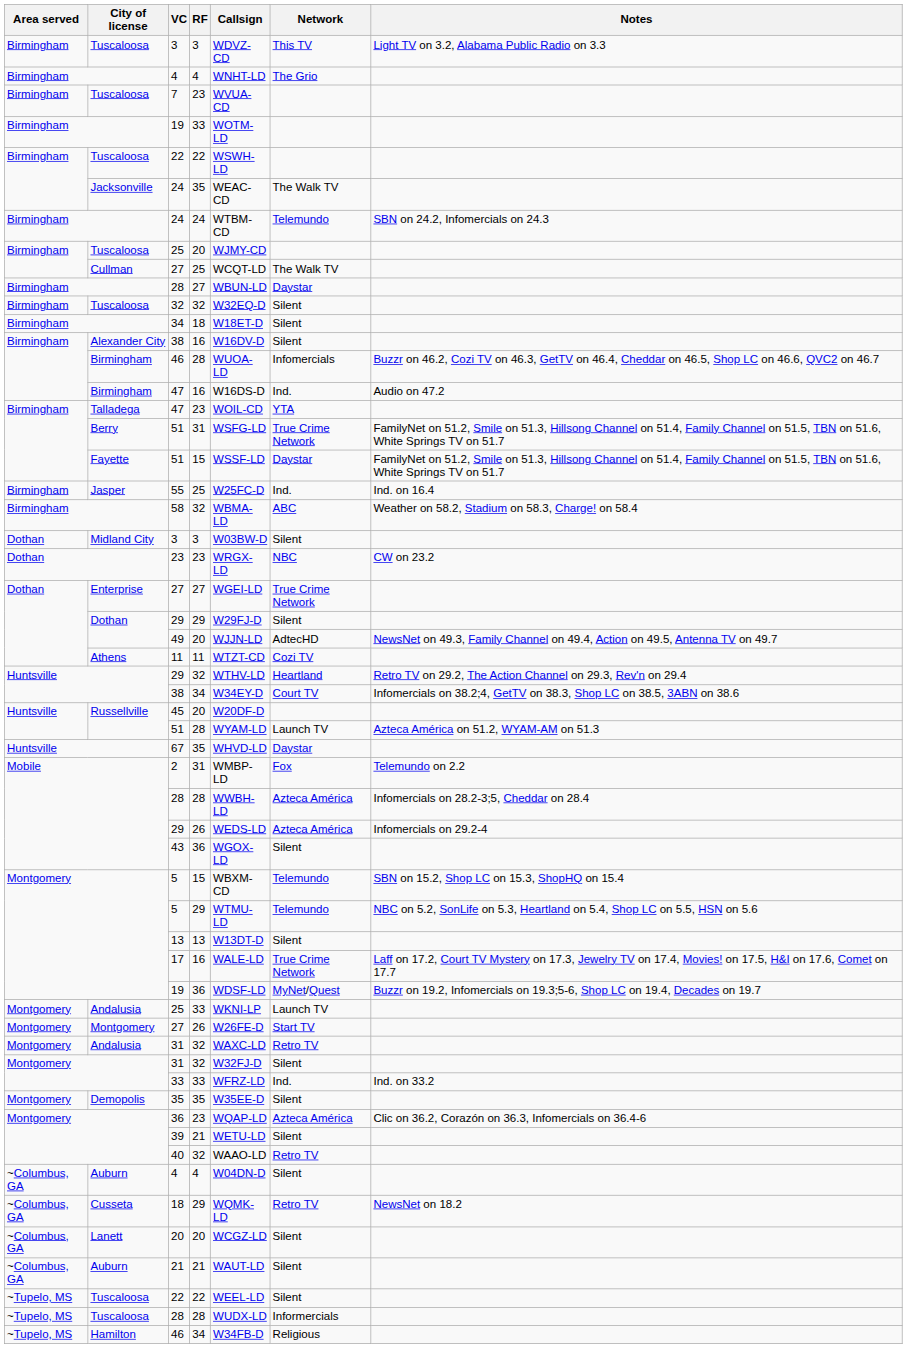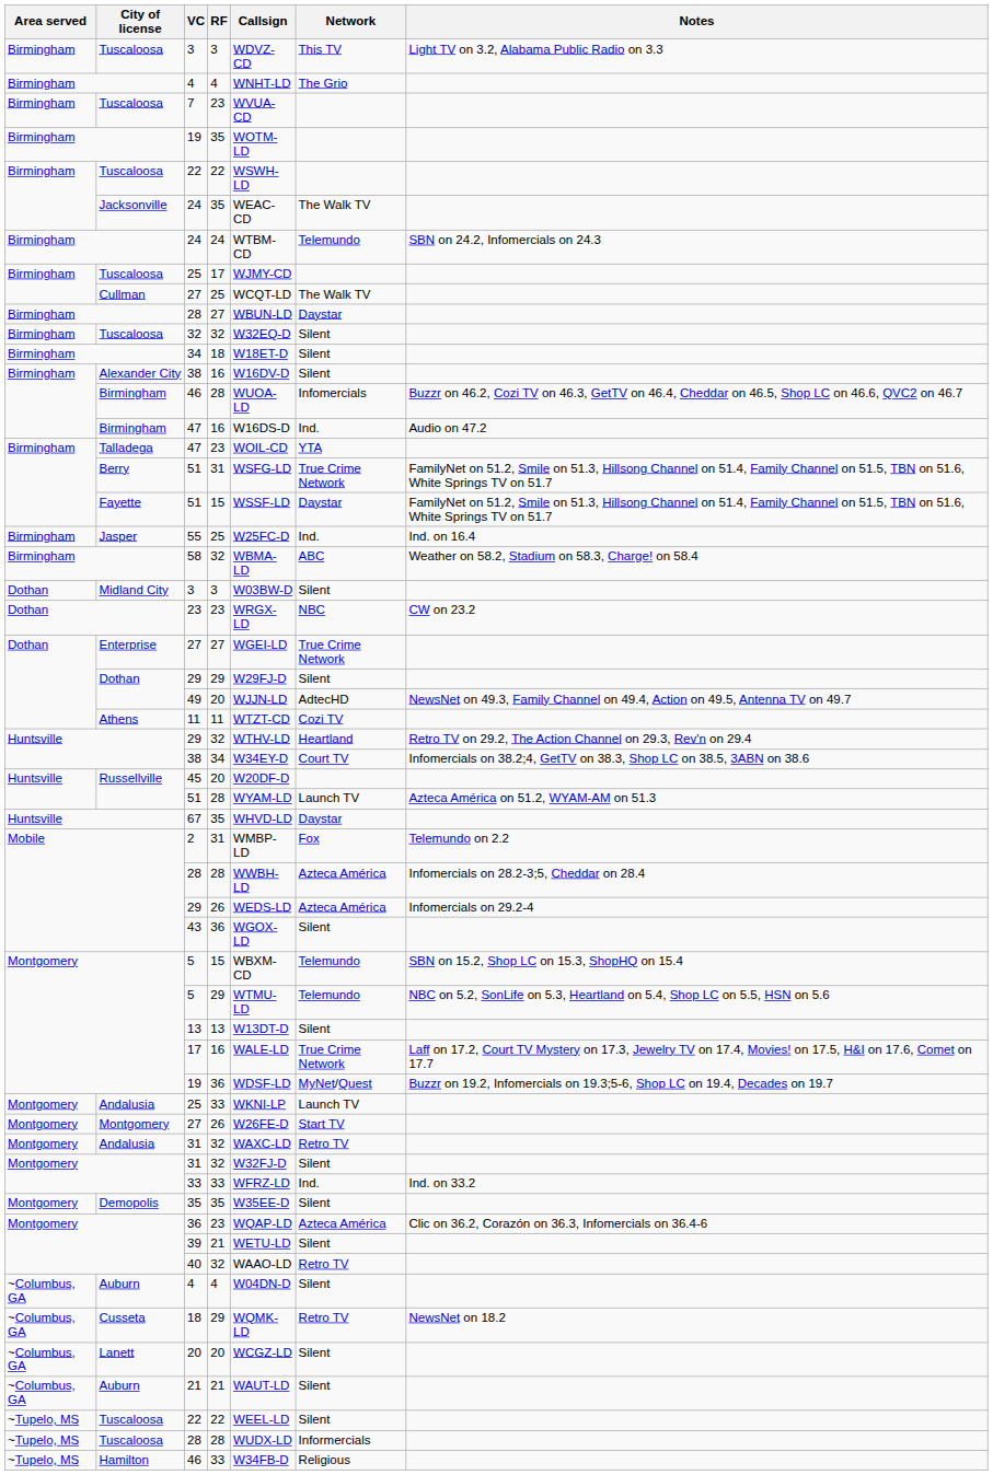 <table class="sortable wikitable" style="margin: 1em 1em 1em 0; background: #f9f9f9;">
 <tr>
 <th>Area served</th>
 <th>City of license</th>
 <th>VC</th>
 <th>RF</th>
 <th>Callsign</th>
 <th>Network</th>
 <th class="unsortable">Notes</th>
 </tr>
 <tr style="vertical-align: top; text-align: left;">
 <td><a href='#'>Birmingham</a></td>
 <td><a href='#'>Tuscaloosa</a></td>
 <td>3</td>
 <td>3</td>
 <td><a href='#'>WDVZ-CD</a></td>
 <td><a href='#'>This TV</a></td>
 <td><a href='#'>Light TV</a> on 3.2, <a href='#'>Alabama Public Radio</a> on 3.3</td>
 </tr>
 <tr style="vertical-align: top; text-align: left;">
 <td colspan="2"><a href='#'>Birmingham</a></td>
 <td>4</td>
 <td>4</td>
 <td><a href='#'>WNHT-LD</a></td>
 <td><a href='#'>The Grio</a></td>
 <td></td>
 </tr>
 <tr style="vertical-align: top; text-align: left;">
 <td><a href='#'>Birmingham</a></td>
 <td><a href='#'>Tuscaloosa</a></td>
 <td>7</td>
 <td>23</td>
 <td><a href='#'>WVUA-CD</a></td>
 <td></td>
 <td></td>
 </tr>
 <tr style="vertical-align: top; text-align: left;">
 <td colspan="2"><a href='#'>Birmingham</a></td>
 <td>19</td>
-<td>33</td>
+<td>35</td>
 <td><a href='#'>WOTM-LD</a></td>
 <td></td>
 <td></td>
 </tr>
 <tr style="vertical-align: top; text-align: left;">
 <td colspan="1" rowspan="2"><a href='#'>Birmingham</a></td>
 <td><a href='#'>Tuscaloosa</a></td>
 <td>22</td>
 <td>22</td>
 <td><a href='#'>WSWH-LD</a></td>
 <td></td>
 <td></td>
 </tr>
 <tr style="vertical-align: top; text-align: left;">
 <td><a href='#'>Jacksonville</a></td>
 <td>24</td>
 <td>35</td>
 <td>WEAC-CD</td>
 <td>The Walk TV</td>
 <td></td>
 </tr>
 <tr style="vertical-align: top; text-align: left;">
 <td colspan="2"><a href='#'>Birmingham</a></td>
 <td>24</td>
 <td>24</td>
 <td>WTBM-CD</td>
 <td><a href='#'>Telemundo</a></td>
 <td><a href='#'>SBN</a> on 24.2, Infomercials on 24.3</td>
 </tr>
 <tr style="vertical-align: top; text-align: left;">
 <td colspan="1" rowspan="2"><a href='#'>Birmingham</a></td>
 <td><a href='#'>Tuscaloosa</a></td>
 <td>25</td>
-<td>20</td>
+<td>17</td>
 <td><a href='#'>WJMY-CD</a></td>
 <td></td>
 <td></td>
 </tr>
 <tr style="vertical-align: top; text-align: left;">
 <td><a href='#'>Cullman</a></td>
 <td>27</td>
 <td>25</td>
 <td>WCQT-LD</td>
 <td>The Walk TV</td>
 <td></td>
 </tr>
 <tr style="vertical-align: top; text-align: left;">
 <td colspan="2"><a href='#'>Birmingham</a></td>
 <td>28</td>
 <td>27</td>
 <td><a href='#'>WBUN-LD</a></td>
 <td><a href='#'>Daystar</a></td>
 <td></td>
 </tr>
 <tr style="vertical-align: top; text-align: left;">
 <td><a href='#'>Birmingham</a></td>
 <td><a href='#'>Tuscaloosa</a></td>
 <td>32</td>
 <td>32</td>
 <td><a href='#'>W32EQ-D</a></td>
 <td>Silent</td>
 <td></td>
 </tr>
 <tr style="vertical-align: top; text-align: left;">
 <td colspan="2"><a href='#'>Birmingham</a></td>
 <td>34</td>
 <td>18</td>
 <td><a href='#'>W18ET-D</a></td>
 <td>Silent</td>
 <td></td>
 </tr>
 <tr style="vertical-align: top; text-align: left;">
 <td colspan="1" rowspan="3"><a href='#'>Birmingham</a></td>
 <td><a href='#'>Alexander City</a></td>
 <td>38</td>
 <td>16</td>
 <td><a href='#'>W16DV-D</a></td>
 <td>Silent</td>
 <td></td>
 </tr>
 <tr style="vertical-align: top; text-align: left;">
 <td><a href='#'>Birmingham</a></td>
 <td>46</td>
 <td>28</td>
 <td><a href='#'>WUOA-LD</a></td>
 <td>Infomercials</td>
 <td><a href='#'>Buzzr</a> on 46.2, <a href='#'>Cozi TV</a> on 46.3, <a href='#'>GetTV</a> on 46.4, <a href='#'>Cheddar</a> on 46.5, <a href='#'>Shop LC</a> on 46.6, <a href='#'>QVC2</a> on 46.7</td>
 </tr>
 <tr style="vertical-align: top; text-align: left;">
 <td><a href='#'>Birmingham</a></td>
 <td>47</td>
 <td>16</td>
 <td>W16DS-D</td>
 <td>Ind.</td>
 <td>Audio on 47.2</td>
 </tr>
 <tr style="vertical-align: top; text-align: left;">
 <td colspan="1" rowspan="3"><a href='#'>Birmingham</a></td>
 <td><a href='#'>Talladega</a></td>
 <td>47</td>
 <td>23</td>
 <td><a href='#'>WOIL-CD</a></td>
 <td><a href='#'>YTA</a></td>
 <td></td>
 </tr>
 <tr style="vertical-align: top; text-align: left;">
 <td><a href='#'>Berry</a></td>
 <td>51</td>
 <td>31</td>
 <td><a href='#'>WSFG-LD</a></td>
 <td><a href='#'>True Crime Network</a></td>
 <td>FamilyNet on 51.2, <a href='#'>Smile</a> on 51.3, <a href='#'>Hillsong Channel</a> on 51.4, <a href='#'>Family Channel</a> on 51.5, <a href='#'>TBN</a> on 51.6, White Springs TV on 51.7</td>
 </tr>
 <tr style="vertical-align: top; text-align: left;">
 <td><a href='#'>Fayette</a></td>
 <td>51</td>
 <td>15</td>
 <td><a href='#'>WSSF-LD</a></td>
 <td><a href='#'>Daystar</a></td>
 <td>FamilyNet on 51.2, <a href='#'>Smile</a> on 51.3, <a href='#'>Hillsong Channel</a> on 51.4, <a href='#'>Family Channel</a> on 51.5, <a href='#'>TBN</a> on 51.6, White Springs TV on 51.7</td>
 </tr>
 <tr style="vertical-align: top; text-align: left;">
 <td><a href='#'>Birmingham</a></td>
 <td><a href='#'>Jasper</a></td>
 <td>55</td>
 <td>25</td>
 <td><a href='#'>W25FC-D</a></td>
 <td>Ind.</td>
 <td>Ind. on 16.4</td>
 </tr>
 <tr style="vertical-align: top; text-align: left;">
 <td colspan="2"><a href='#'>Birmingham</a></td>
 <td>58</td>
 <td>32</td>
 <td><a href='#'>WBMA-LD</a></td>
 <td><a href='#'>ABC</a></td>
 <td>Weather on 58.2, <a href='#'>Stadium</a> on 58.3, <a href='#'>Charge!</a> on 58.4</td>
 </tr>
 <tr style="vertical-align: top; text-align: left;">
 <td><a href='#'>Dothan</a></td>
 <td><a href='#'>Midland City</a></td>
 <td>3</td>
 <td>3</td>
 <td><a href='#'>W03BW-D</a></td>
 <td>Silent</td>
 <td></td>
 </tr>
 <tr style="vertical-align: top; text-align: left;">
 <td colspan="2"><a href='#'>Dothan</a></td>
 <td>23</td>
 <td>23</td>
 <td><a href='#'>WRGX-LD</a></td>
 <td><a href='#'>NBC</a></td>
 <td><a href='#'>CW</a> on 23.2</td>
 </tr>
 <tr style="vertical-align: top; text-align: left;">
 <td colspan="1" rowspan="4"><a href='#'>Dothan</a></td>
 <td><a href='#'>Enterprise</a></td>
 <td>27</td>
 <td>27</td>
 <td><a href='#'>WGEI-LD</a></td>
 <td><a href='#'>True Crime Network</a></td>
 <td></td>
 </tr>
 <tr style="vertical-align: top; text-align: left;">
 <td colspan="1" rowspan="2"><a href='#'>Dothan</a></td>
 <td>29</td>
 <td>29</td>
 <td><a href='#'>W29FJ-D</a></td>
 <td>Silent</td>
 <td></td>
 </tr>
 <tr style="vertical-align: top; text-align: left;">
 <td>49</td>
 <td>20</td>
 <td><a href='#'>WJJN-LD</a></td>
 <td>AdtecHD</td>
 <td><a href='#'>NewsNet</a> on 49.3, <a href='#'>Family Channel</a> on 49.4, <a href='#'>Action</a> on 49.5, <a href='#'>Antenna TV</a> on 49.7</td>
 </tr>
 <tr style="vertical-align: top; text-align: left;">
 <td colspan="1"><a href='#'>Athens</a></td>
 <td>11</td>
 <td>11</td>
 <td><a href='#'>WTZT-CD</a></td>
 <td><a href='#'>Cozi TV</a></td>
 <td></td>
 </tr>
 <tr style="vertical-align: top; text-align: left;">
 <td colspan="2" rowspan="2"><a href='#'>Huntsville</a></td>
 <td>29</td>
 <td>32</td>
 <td><a href='#'>WTHV-LD</a></td>
 <td><a href='#'>Heartland</a></td>
 <td><a href='#'>Retro TV</a> on 29.2, <a href='#'>The Action Channel</a> on 29.3, <a href='#'>Rev'n</a> on 29.4</td>
 </tr>
 <tr style="vertical-align: top; text-align: left;">
 <td>38</td>
 <td>34</td>
 <td><a href='#'>W34EY-D</a></td>
 <td><a href='#'>Court TV</a></td>
 <td>Infomercials on 38.2;4, <a href='#'>GetTV</a> on 38.3, <a href='#'>Shop LC</a> on 38.5, <a href='#'>3ABN</a> on 38.6</td>
 </tr>
 <tr style="vertical-align: top; text-align: left;">
 <td colspan="1" rowspan="2"><a href='#'>Huntsville</a></td>
 <td colspan="1" rowspan="2"><a href='#'>Russellville</a></td>
 <td>45</td>
 <td>20</td>
 <td><a href='#'>W20DF-D</a></td>
 <td></td>
 <td></td>
 </tr>
 <tr style="vertical-align: top; text-align: left;">
 <td>51</td>
 <td>28</td>
 <td><a href='#'>WYAM-LD</a></td>
 <td>Launch TV</td>
 <td><a href='#'>Azteca América</a> on 51.2, <a href='#'>WYAM-AM</a> on 51.3</td>
 </tr>
 <tr style="vertical-align: top; text-align: left;">
 <td colspan="2"><a href='#'>Huntsville</a></td>
 <td>67</td>
 <td>35</td>
 <td><a href='#'>WHVD-LD</a></td>
 <td><a href='#'>Daystar</a></td>
 <td></td>
 </tr>
 <tr style="vertical-align: top; text-align: left;">
 <td colspan="2" rowspan="4"><a href='#'>Mobile</a></td>
 <td>2</td>
 <td>31</td>
 <td>WMBP-LD</td>
 <td><a href='#'>Fox</a></td>
 <td><a href='#'>Telemundo</a> on 2.2</td>
 </tr>
 <tr style="vertical-align: top; text-align: left;">
 <td>28</td>
 <td>28</td>
 <td><a href='#'>WWBH-LD</a></td>
 <td><a href='#'>Azteca América</a></td>
 <td>Infomercials on 28.2-3;5, <a href='#'>Cheddar</a> on 28.4</td>
 </tr>
 <tr style="vertical-align: top; text-align: left;">
 <td>29</td>
 <td>26</td>
 <td><a href='#'>WEDS-LD</a></td>
 <td><a href='#'>Azteca América</a></td>
 <td>Infomercials on 29.2-4</td>
 </tr>
 <tr style="vertical-align: top; text-align: left;">
 <td>43</td>
 <td>36</td>
 <td><a href='#'>WGOX-LD</a></td>
 <td>Silent</td>
 <td></td>
 </tr>
 <tr style="vertical-align: top; text-align: left;">
 <td colspan="2" rowspan="5"><a href='#'>Montgomery</a></td>
 <td>5</td>
 <td>15</td>
 <td>WBXM-CD</td>
 <td><a href='#'>Telemundo</a></td>
 <td><a href='#'>SBN</a> on 15.2, <a href='#'>Shop LC</a> on 15.3, <a href='#'>ShopHQ</a> on 15.4</td>
 </tr>
 <tr style="vertical-align: top; text-align: left;">
 <td>5</td>
 <td>29</td>
 <td><a href='#'>WTMU-LD</a></td>
 <td><a href='#'>Telemundo</a></td>
 <td><a href='#'>NBC</a> on 5.2, <a href='#'>SonLife</a> on 5.3, <a href='#'>Heartland</a> on 5.4, <a href='#'>Shop LC</a> on 5.5, <a href='#'>HSN</a> on 5.6</td>
 </tr>
 <tr style="vertical-align: top; text-align: left;">
 <td>13</td>
 <td>13</td>
 <td><a href='#'>W13DT-D</a></td>
 <td>Silent</td>
 <td></td>
 </tr>
 <tr style="vertical-align: top; text-align: left;">
 <td>17</td>
 <td>16</td>
 <td><a href='#'>WALE-LD</a></td>
 <td><a href='#'>True Crime Network</a></td>
 <td><a href='#'>Laff</a> on 17.2, <a href='#'>Court TV Mystery</a> on 17.3, <a href='#'>Jewelry TV</a> on 17.4, <a href='#'>Movies!</a> on 17.5, <a href='#'>H&I</a> on 17.6, <a href='#'>Comet</a> on 17.7</td>
 </tr>
 <tr style="vertical-align: top; text-align: left;">
 <td>19</td>
 <td>36</td>
 <td><a href='#'>WDSF-LD</a></td>
 <td><a href='#'>MyNet</a>/<a href='#'>Quest</a></td>
 <td><a href='#'>Buzzr</a> on 19.2, Infomercials on 19.3;5-6, <a href='#'>Shop LC</a> on 19.4, <a href='#'>Decades</a> on 19.7</td>
 </tr>
 <tr style="vertical-align: top; text-align: left;">
 <td><a href='#'>Montgomery</a></td>
 <td><a href='#'>Andalusia</a></td>
 <td>25</td>
 <td>33</td>
 <td><a href='#'>WKNI-LP</a></td>
 <td>Launch TV</td>
 <td></td>
 </tr>
 <tr style="vertical-align: top; text-align: left;">
 <td><a href='#'>Montgomery</a></td>
 <td><a href='#'>Montgomery</a></td>
 <td>27</td>
 <td>26</td>
 <td><a href='#'>W26FE-D</a></td>
 <td><a href='#'>Start TV</a></td>
 <td></td>
 </tr>
 <tr style="vertical-align: top; text-align: left;">
 <td><a href='#'>Montgomery</a></td>
 <td><a href='#'>Andalusia</a></td>
 <td>31</td>
 <td>32</td>
 <td><a href='#'>WAXC-LD</a></td>
 <td><a href='#'>Retro TV</a></td>
 <td></td>
 </tr>
 <tr style="vertical-align: top; text-align: left;">
 <td colspan="2" rowspan="2"><a href='#'>Montgomery</a></td>
 <td>31</td>
 <td>32</td>
 <td><a href='#'>W32FJ-D</a></td>
 <td>Silent</td>
 <td></td>
 </tr>
 <tr style="vertical-align: top; text-align: left;">
 <td>33</td>
 <td>33</td>
 <td><a href='#'>WFRZ-LD</a></td>
 <td>Ind.</td>
 <td>Ind. on 33.2</td>
 </tr>
 <tr style="vertical-align: top; text-align: left;">
 <td><a href='#'>Montgomery</a></td>
 <td><a href='#'>Demopolis</a></td>
 <td>35</td>
 <td>35</td>
 <td><a href='#'>W35EE-D</a></td>
 <td>Silent</td>
 <td></td>
 </tr>
 <tr style="vertical-align: top; text-align: left;">
 <td colspan="2" rowspan="3"><a href='#'>Montgomery</a></td>
 <td>36</td>
 <td>23</td>
 <td><a href='#'>WQAP-LD</a></td>
 <td><a href='#'>Azteca América</a></td>
 <td>Clic on 36.2, Corazón on 36.3, Infomercials on 36.4-6</td>
 </tr>
 <tr style="vertical-align: top; text-align: left;">
 <td>39</td>
 <td>21</td>
 <td><a href='#'>WETU-LD</a></td>
 <td>Silent</td>
 <td></td>
 </tr>
 <tr style="vertical-align: top; text-align: left;">
 <td>40</td>
 <td>32</td>
 <td>WAAO-LD</td>
 <td><a href='#'>Retro TV</a></td>
 <td></td>
 </tr>
 <tr style="vertical-align: top; text-align: left;">
 <td>~<a href='#'>Columbus, GA</a></td>
 <td><a href='#'>Auburn</a></td>
 <td>4</td>
 <td>4</td>
 <td><a href='#'>W04DN-D</a></td>
 <td>Silent</td>
 <td></td>
 </tr>
 <tr style="vertical-align: top; text-align: left;">
 <td>~<a href='#'>Columbus, GA</a></td>
 <td><a href='#'>Cusseta</a></td>
 <td>18</td>
 <td>29</td>
 <td><a href='#'>WQMK-LD</a></td>
 <td><a href='#'>Retro TV</a></td>
 <td><a href='#'>NewsNet</a> on 18.2</td>
 </tr>
 <tr style="vertical-align: top; text-align: left;">
 <td>~<a href='#'>Columbus, GA</a></td>
 <td><a href='#'>Lanett</a></td>
 <td>20</td>
 <td>20</td>
 <td><a href='#'>WCGZ-LD</a></td>
 <td>Silent</td>
 <td></td>
 </tr>
 <tr style="vertical-align: top; text-align: left;">
 <td>~<a href='#'>Columbus, GA</a></td>
 <td><a href='#'>Auburn</a></td>
 <td>21</td>
 <td>21</td>
 <td><a href='#'>WAUT-LD</a></td>
 <td>Silent</td>
 <td></td>
 </tr>
 <tr style="vertical-align: top; text-align: left;">
 <td>~<a href='#'>Tupelo, MS</a></td>
 <td><a href='#'>Tuscaloosa</a></td>
 <td>22</td>
 <td>22</td>
 <td><a href='#'>WEEL-LD</a></td>
 <td>Silent</td>
 <td></td>
 </tr>
 <tr style="vertical-align: top; text-align: left;">
 <td>~<a href='#'>Tupelo, MS</a></td>
 <td><a href='#'>Tuscaloosa</a></td>
 <td>28</td>
 <td>28</td>
 <td><a href='#'>WUDX-LD</a></td>
 <td>Informercials</td>
 <td></td>
 </tr>
 <tr style="vertical-align: top; text-align: left;">
 <td>~<a href='#'>Tupelo, MS</a></td>
 <td><a href='#'>Hamilton</a></td>
 <td>46</td>
-<td>34</td>
+<td>33</td>
 <td><a href='#'>W34FB-D</a></td>
 <td>Religious</td>
 <td></td>
 </tr>
 </table>
